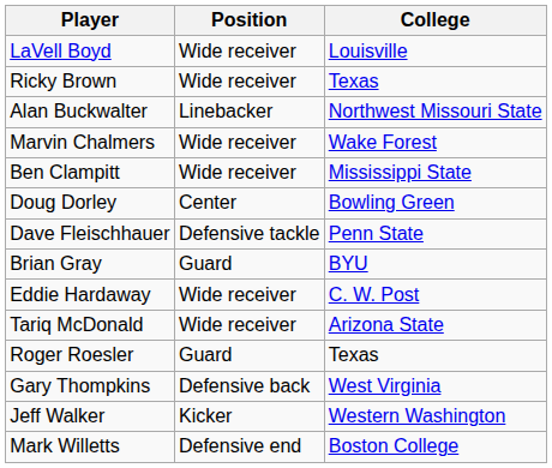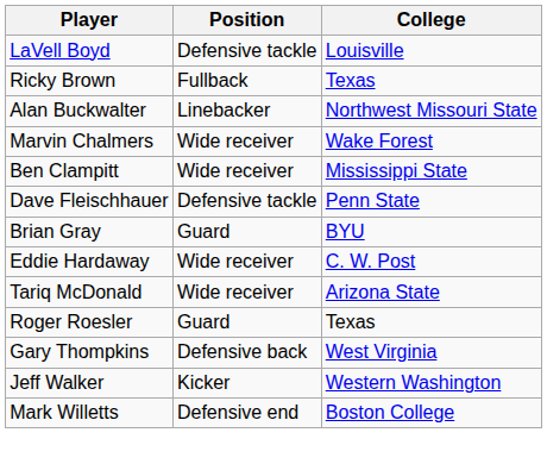 <table class="wikitable">
 <tr>
 <th>Player</th>
 <th>Position</th>
 <th>College</th>
 </tr>
 <tr>
 <td><a href='#'>LaVell Boyd</a></td>
-<td>Wide receiver</td>
+<td>Defensive tackle</td>
 <td><a href='#'>Louisville</a></td>
 </tr>
 <tr>
 <td>Ricky Brown</td>
-<td>Wide receiver</td>
+<td>Fullback</td>
 <td><a href='#'>Texas</a></td>
 </tr>
 <tr>
 <td>Alan Buckwalter</td>
 <td>Linebacker</td>
 <td><a href='#'>Northwest Missouri State</a></td>
 </tr>
 <tr>
 <td>Marvin Chalmers</td>
 <td>Wide receiver</td>
 <td><a href='#'>Wake Forest</a></td>
 </tr>
 <tr>
 <td>Ben Clampitt</td>
 <td>Wide receiver</td>
 <td><a href='#'>Mississippi State</a></td>
-</tr>
-<tr>
-<td>Doug Dorley</td>
-<td>Center</td>
-<td><a href='#'>Bowling Green</a></td>
 </tr>
 <tr>
 <td>Dave Fleischhauer</td>
 <td>Defensive tackle</td>
 <td><a href='#'>Penn State</a></td>
 </tr>
 <tr>
 <td>Brian Gray</td>
 <td>Guard</td>
 <td><a href='#'>BYU</a></td>
 </tr>
 <tr>
 <td>Eddie Hardaway</td>
 <td>Wide receiver</td>
 <td><a href='#'>C. W. Post</a></td>
 </tr>
 <tr>
 <td>Tariq McDonald</td>
 <td>Wide receiver</td>
 <td><a href='#'>Arizona State</a></td>
 </tr>
 <tr>
 <td>Roger Roesler</td>
 <td>Guard</td>
 <td>Texas</td>
 </tr>
 <tr>
 <td>Gary Thompkins</td>
 <td>Defensive back</td>
 <td><a href='#'>West Virginia</a></td>
 </tr>
 <tr>
 <td>Jeff Walker</td>
 <td>Kicker</td>
 <td><a href='#'>Western Washington</a></td>
 </tr>
 <tr>
 <td>Mark Willetts</td>
 <td>Defensive end</td>
 <td><a href='#'>Boston College</a></td>
 </tr>
 </table>
